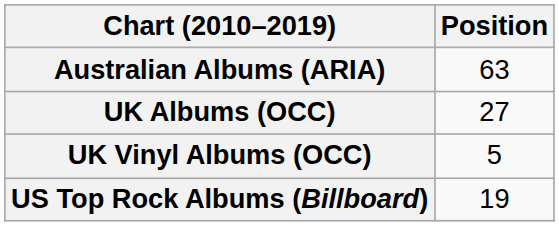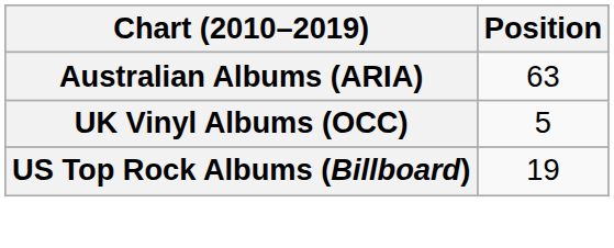 <table class="wikitable plainrowheaders" style="text-align:center">
 <tr>
 <th scope="col">Chart (2010–2019)</th>
 <th scope="col">Position</th>
 </tr>
 <tr>
 <th scope="row">Australian Albums (ARIA)</th>
 <td>63</td>
 </tr>
 <tr>
-<th scope="row">UK Albums (OCC)</th>
-<td>27</td>
-</tr>
-<tr>
 <th scope="row">UK Vinyl Albums (OCC)</th>
 <td>5</td>
 </tr>
 <tr>
 <th scope="row">US Top Rock Albums (<em>Billboard</em>)</th>
 <td>19</td>
 </tr>
 </table>
